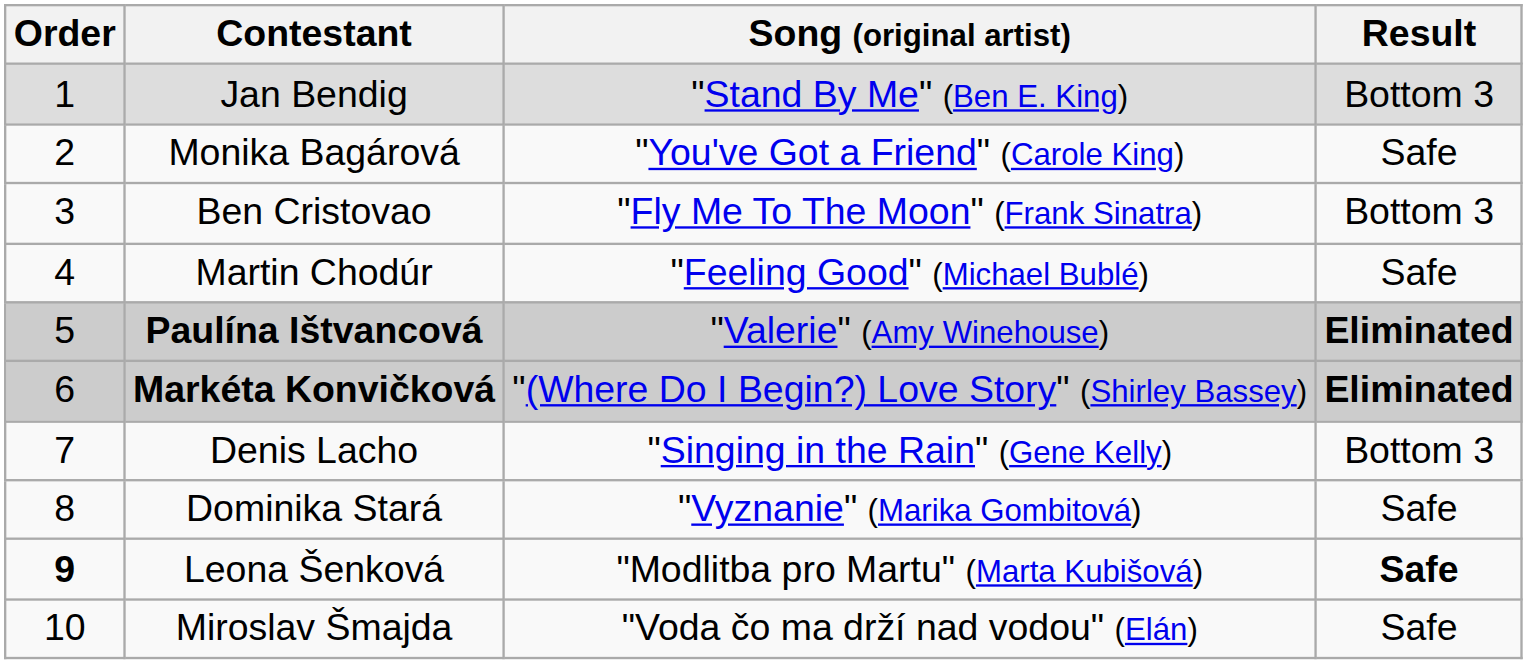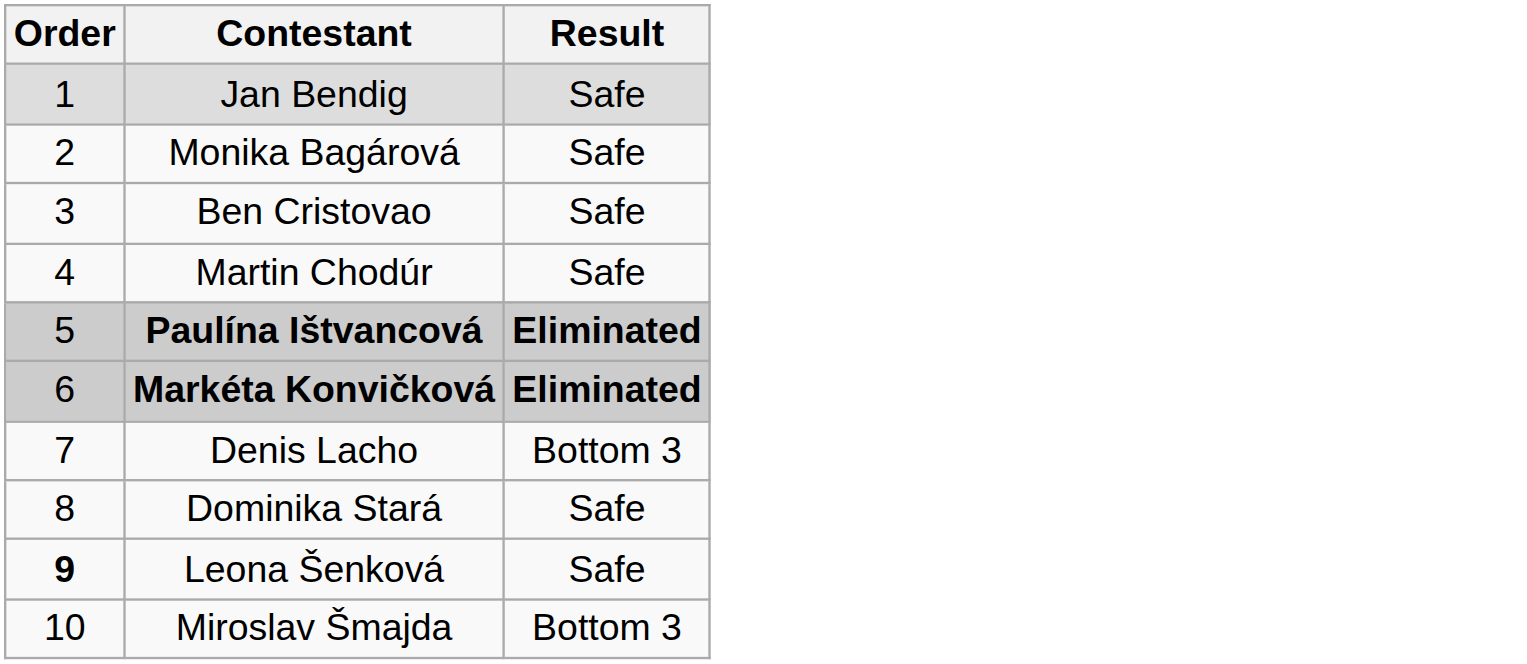 <table class="wikitable plainrowheaders" style="text-align:center;">
 <tr>
 <th scope="col">Order</th>
 <th scope="col">Contestant</th>
-<th scope="col">Song <small>(original artist)</small></th>
 <th scope="col">Result</th>
 </tr>
 <tr bgcolor="#DDDDDD">
 <td>1</td>
 <td>Jan Bendig</td>
-<td>"<a href='#'>Stand By Me</a>" <small>(<a href='#'>Ben E. King</a>)</small></td>
-<td>Bottom 3</td>
+<td>Safe</td>
 </tr>
 <tr>
 <td>2</td>
 <td>Monika Bagárová</td>
-<td>"<a href='#'>You've Got a Friend</a>" <small>(<a href='#'>Carole King</a>)</small></td>
 <td>Safe</td>
 </tr>
 <tr>
 <td>3</td>
 <td>Ben Cristovao</td>
-<td>"<a href='#'>Fly Me To The Moon</a>" <small>(<a href='#'>Frank Sinatra</a>)</small></td>
-<td>Bottom 3</td>
+<td>Safe</td>
 </tr>
 <tr>
 <td>4</td>
 <td>Martin Chodúr</td>
-<td>"<a href='#'>Feeling Good</a>" <small>(<a href='#'>Michael Bublé</a>)</small></td>
 <td>Safe</td>
 </tr>
 <tr style="background:#ccc;">
 <td>5</td>
 <td><strong>Paulína Ištvancová</strong></td>
-<td>"<a href='#'>Valerie</a>" <small>(<a href='#'>Amy Winehouse</a>)</small></td>
 <td><strong>Eliminated</strong></td>
 </tr>
 <tr style="background:#ccc;">
 <td>6</td>
 <td><strong>Markéta Konvičková</strong></td>
-<td>"<a href='#'>(Where Do I Begin?) Love Story</a>" <small>(<a href='#'>Shirley Bassey</a>)</small></td>
 <td><strong>Eliminated</strong></td>
 </tr>
 <tr>
 <td>7</td>
 <td>Denis Lacho</td>
-<td>"<a href='#'>Singing in the Rain</a>" <small>(<a href='#'>Gene Kelly</a>)</small></td>
 <td>Bottom 3</td>
 </tr>
 <tr>
 <td>8</td>
 <td>Dominika Stará</td>
-<td>"<a href='#'>Vyznanie</a>" <small>(<a href='#'>Marika Gombitová</a>)</small></td>
 <td>Safe</td>
 </tr>
 <tr>
 <td><strong>9</strong></td>
 <td>Leona Šenková</td>
-<td>"Modlitba pro Martu" <small>(<a href='#'>Marta Kubišová</a>)</small></td>
-<td><strong>Safe</strong></td>
+<td>Safe</td>
 </tr>
 <tr>
 <td>10</td>
 <td>Miroslav Šmajda</td>
-<td>"Voda čo ma drží nad vodou" <small>(<a href='#'>Elán</a>)</small></td>
-<td>Safe</td>
+<td>Bottom 3</td>
 </tr>
 </table>
